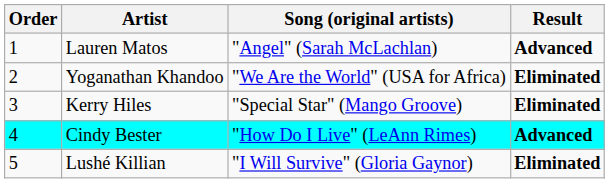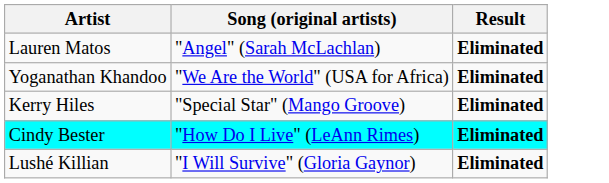 <table class=wikitable>
 <tr>
-<th>Order</th>
 <th>Artist</th>
 <th>Song (original artists)</th>
 <th>Result</th>
 </tr>
 <tr>
-<td>1</td>
 <td>Lauren Matos</td>
 <td>"<a href='#'>Angel</a>" (<a href='#'>Sarah McLachlan</a>)</td>
-<td><strong>Advanced</strong></td>
+<td><strong>Eliminated</strong></td>
 </tr>
 <tr>
-<td>2</td>
 <td>Yoganathan Khandoo</td>
 <td>"<a href='#'>We Are the World</a>" (USA for Africa)</td>
 <td><strong>Eliminated</strong></td>
 </tr>
 <tr>
-<td>3</td>
 <td>Kerry Hiles</td>
 <td>"Special Star" (<a href='#'>Mango Groove</a>)</td>
 <td><strong>Eliminated</strong></td>
 </tr>
 <tr style="background:cyan;">
-<td>4</td>
 <td>Cindy Bester</td>
 <td>"<a href='#'>How Do I Live</a>" (<a href='#'>LeAnn Rimes</a>)</td>
-<td><strong>Advanced</strong></td>
+<td><strong>Eliminated</strong></td>
 </tr>
 <tr>
-<td>5</td>
 <td>Lushé Killian</td>
 <td>"<a href='#'>I Will Survive</a>" (<a href='#'>Gloria Gaynor</a>)</td>
 <td><strong>Eliminated</strong></td>
 </tr>
 </table>
